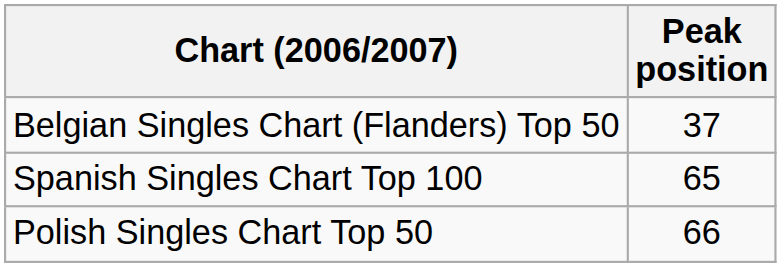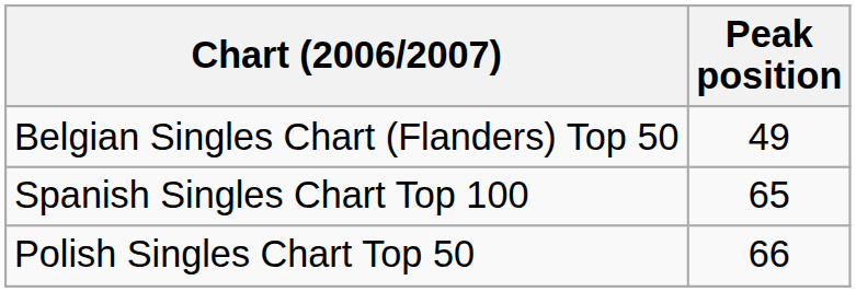 <table class="wikitable">
 <tr>
 <th>Chart (2006/2007)</th>
 <th>Peak<br>position</th>
 </tr>
 <tr>
 <td>Belgian Singles Chart (Flanders) Top 50</td>
-<td align="center">37</td>
+<td align="center">49</td>
 </tr>
 <tr>
 <td>Spanish Singles Chart Top 100</td>
 <td align="center">65</td>
 </tr>
 <tr>
 <td>Polish Singles Chart Top 50</td>
 <td align="center">66</td>
 </tr>
 </table>
